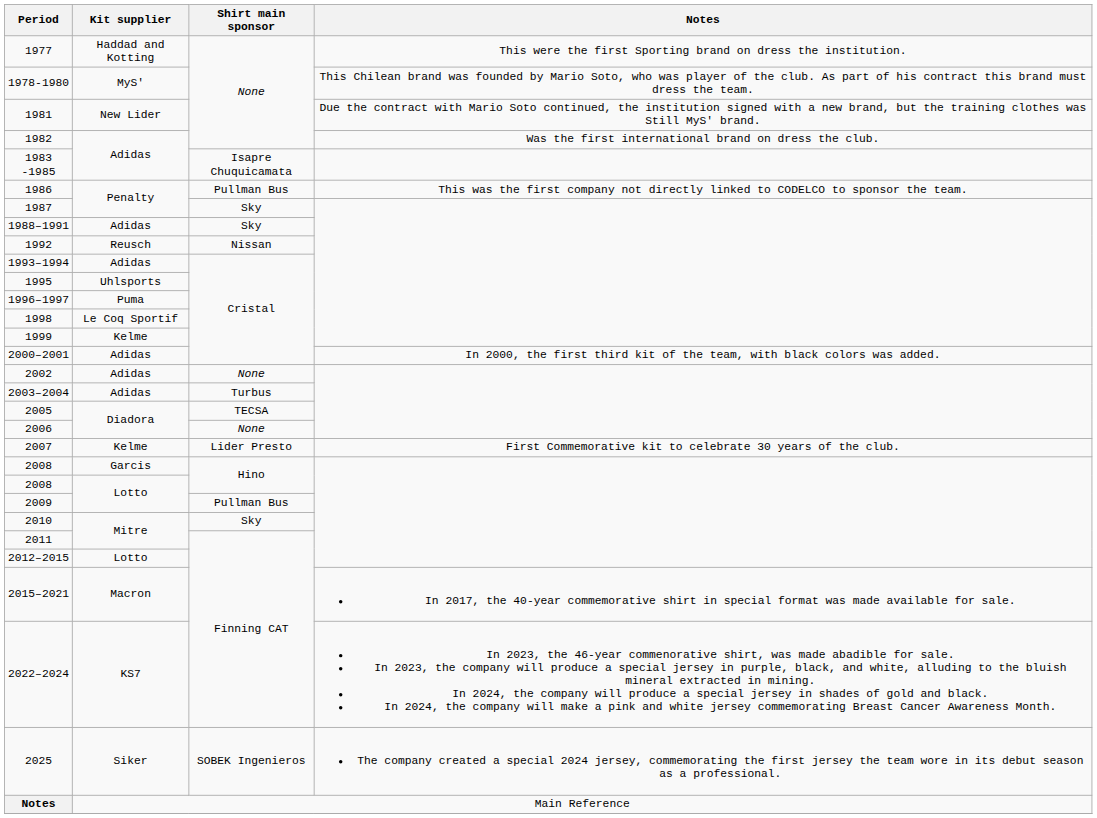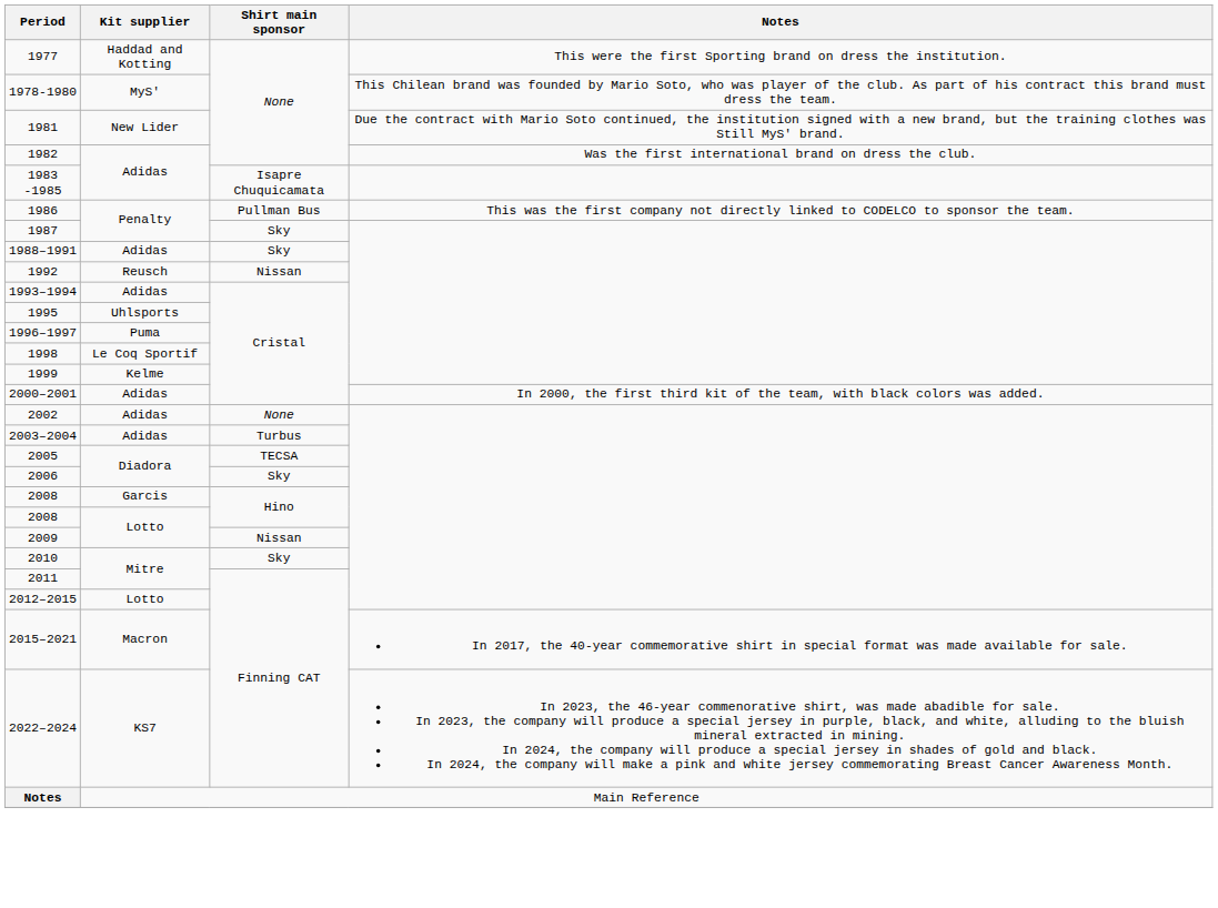 <table class="wikitable" style="text-align: center">
 <tr>
 <th>Period</th>
 <th>Kit supplier</th>
 <th>Shirt main sponsor</th>
 <th>Notes</th>
 </tr>
 <tr>
 <td>1977</td>
 <td>Haddad and Kotting</td>
 <td rowspan=4><em>None</em></td>
 <td>This were the first Sporting brand on dress the institution.</td>
 </tr>
 <tr>
 <td>1978-1980</td>
 <td>MyS'</td>
 <td rowspan=1>This Chilean brand was founded by Mario Soto, who was player of the club. As part of his contract this brand must dress the team.</td>
 </tr>
 <tr>
 <td>1981</td>
 <td>New Lider</td>
 <td rowspan=1>Due the contract with Mario Soto continued, the institution signed with a new brand, but the training clothes was Still  MyS' brand.</td>
 </tr>
 <tr>
 <td>1982</td>
 <td rowspan="2">Adidas</td>
 <td>Was the first international brand on dress the club.</td>
 </tr>
 <tr>
 <td>1983 -1985</td>
 <td rowspan=1>Isapre Chuquicamata</td>
 </tr>
 <tr>
 <td>1986</td>
 <td rowspan="2">Penalty</td>
 <td>Pullman Bus</td>
 <td>This was the first company not directly linked to CODELCO to sponsor the team.</td>
 </tr>
 <tr>
 <td>1987</td>
 <td>Sky</td>
 </tr>
 <tr>
 <td>1988–1991</td>
 <td>Adidas</td>
 <td>Sky</td>
 </tr>
 <tr>
 <td>1992</td>
 <td rowspan=1>Reusch</td>
 <td>Nissan</td>
 </tr>
 <tr>
 <td>1993–1994</td>
 <td>Adidas</td>
 <td rowspan=6>Cristal</td>
 </tr>
 <tr>
 <td>1995</td>
 <td>Uhlsports</td>
 </tr>
 <tr>
 <td>1996–1997</td>
 <td>Puma</td>
 </tr>
 <tr>
 <td>1998</td>
 <td>Le Coq Sportif</td>
 </tr>
 <tr>
 <td>1999</td>
 <td>Kelme</td>
 </tr>
 <tr>
 <td>2000–2001</td>
 <td>Adidas</td>
 <td>In 2000, the first third kit of the team, with black colors was added.</td>
 </tr>
 <tr>
 <td>2002</td>
 <td>Adidas</td>
 <td><em>None</em></td>
 </tr>
 <tr>
 <td>2003–2004</td>
 <td>Adidas</td>
 <td>Turbus</td>
 </tr>
 <tr>
 <td>2005</td>
 <td rowspan="2">Diadora</td>
 <td>TECSA</td>
 </tr>
 <tr>
 <td>2006</td>
-<td><em>None</em></td>
-</tr>
-<tr>
-<td>2007</td>
-<td>Kelme</td>
-<td>Lider Presto</td>
-<td>First Commemorative kit to celebrate 30 years of the club.</td>
+<td>Sky</td>
 </tr>
 <tr>
 <td>2008</td>
 <td>Garcis</td>
 <td rowspan="2">Hino</td>
 </tr>
 <tr>
 <td>2008</td>
 <td rowspan="2">Lotto</td>
 </tr>
 <tr>
 <td>2009</td>
-<td>Pullman Bus</td>
+<td>Nissan</td>
 </tr>
 <tr>
 <td>2010</td>
 <td rowspan="2">Mitre</td>
 <td>Sky</td>
 </tr>
 <tr>
 <td>2011</td>
 <td rowspan="4">Finning CAT</td>
 </tr>
 <tr>
 <td>2012–2015</td>
 <td>Lotto</td>
 </tr>
 <tr>
 <td>2015–2021</td>
 <td>Macron</td>
 <td><br><ul><li>In 2017, the 40-year commemorative shirt in special format was made available for sale.</li></ul></td>
 </tr>
 <tr>
 <td>2022–2024</td>
 <td>KS7</td>
 <td><br><ul><li>In 2023, the 46-year commenorative shirt, was made abadible for sale.</li><li>In 2023, the company will produce a special jersey in purple, black, and white, alluding to the bluish mineral extracted in mining.</li><li>In 2024, the company will produce a special jersey in shades of gold and black.</li><li>In 2024, the company will make a pink and white jersey commemorating Breast Cancer Awareness Month.</li></ul></td>
 </tr>
 <tr>
-<td>2025</td>
-<td>Siker</td>
-<td>SOBEK Ingenieros</td>
-<td><br><ul><li>The company created a special 2024 jersey, commemorating the first jersey the team wore in its debut season as a professional.</li></ul></td>
-</tr>
-<tr>
 <th scope="row">Notes</th>
 <td colspan="3">Main Reference</td>
 </tr>
 <tr>
 </tr>
 </table>
